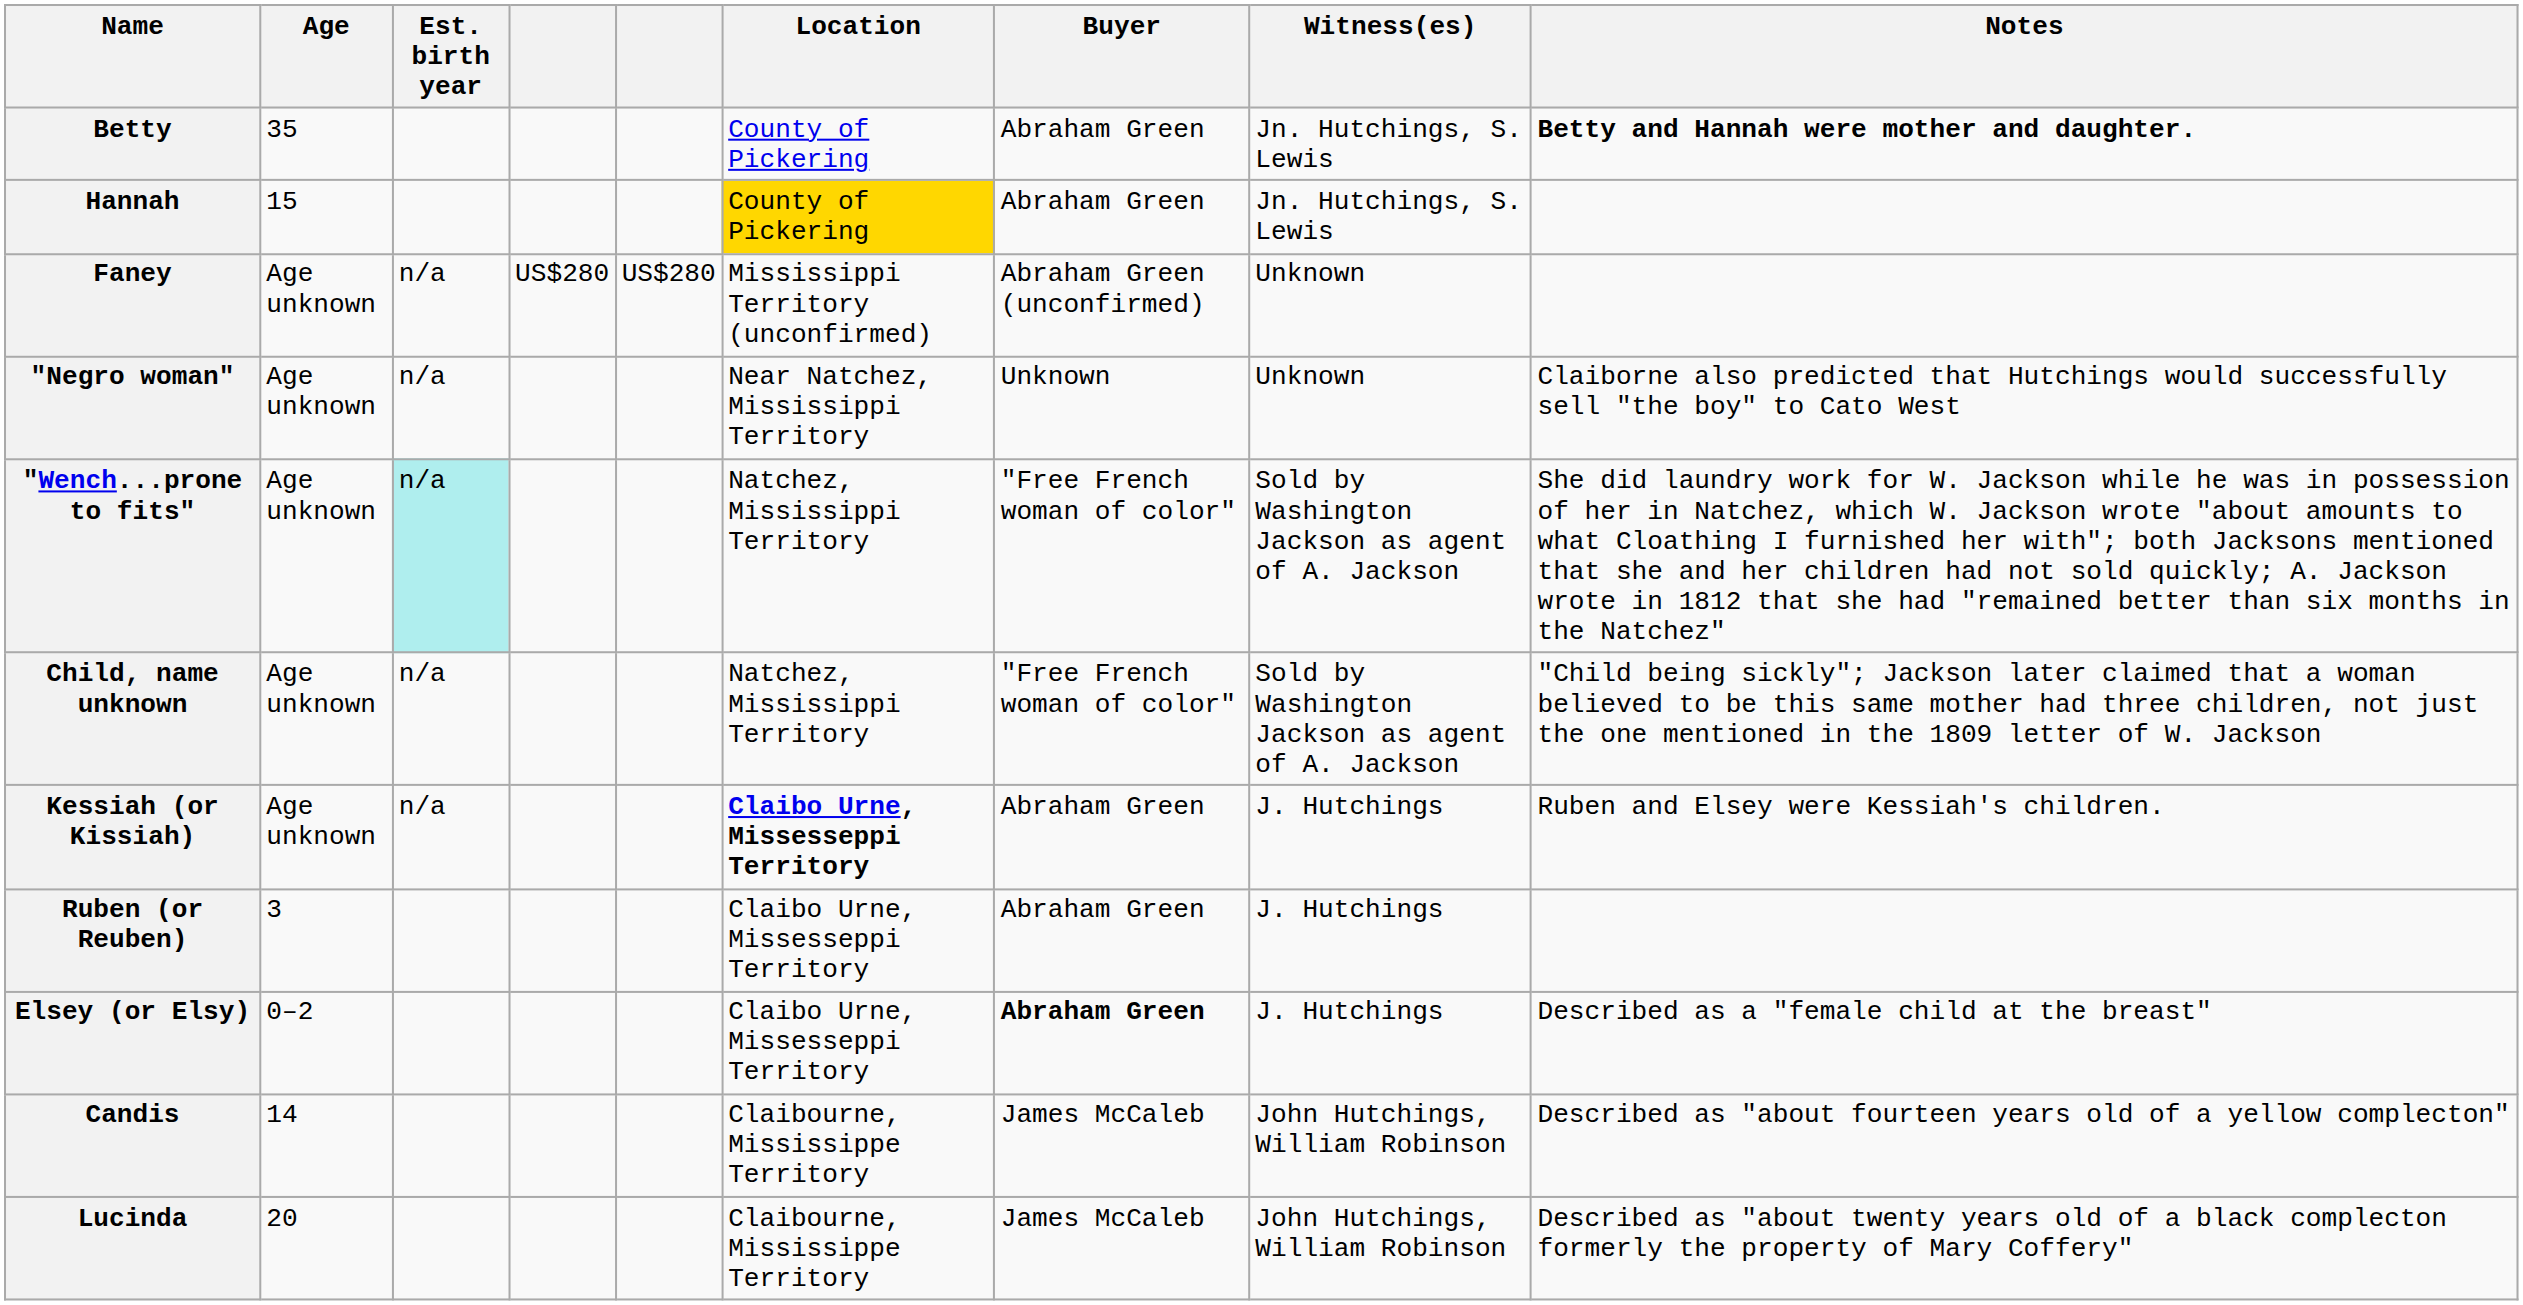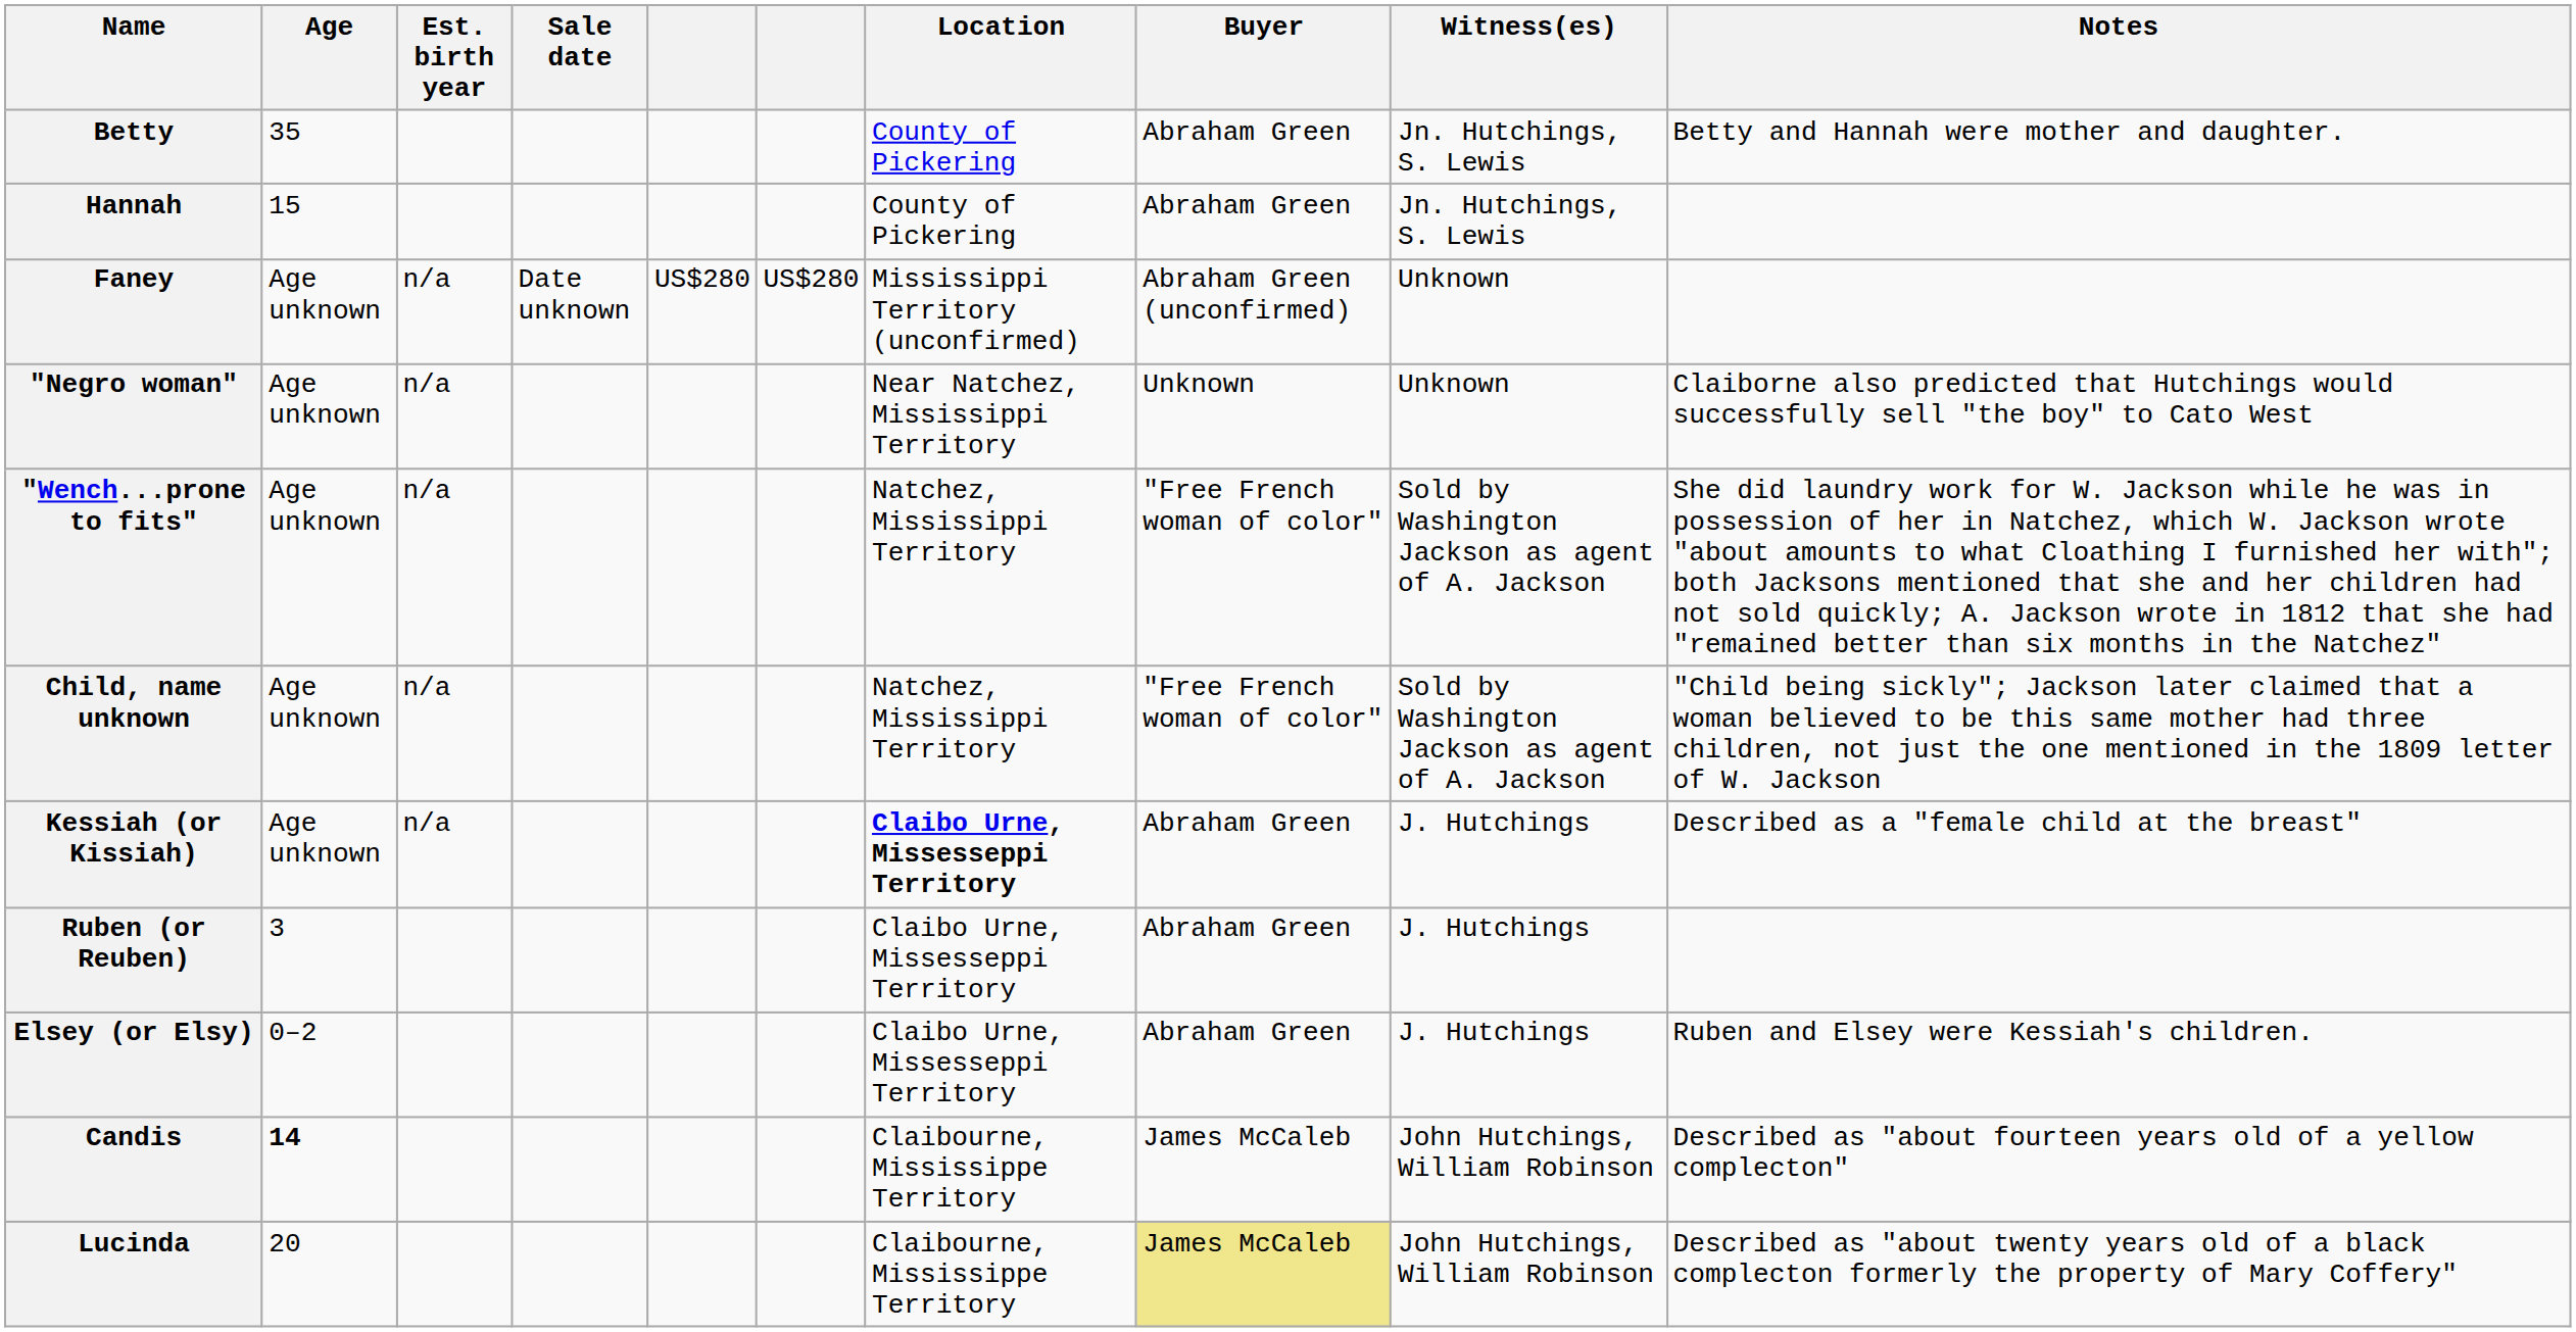 <table class="wikitable sortable">
 <tr valign="top">
 <th scope="col">Name</th>
 <th scope="col">Age</th>
 <th scope="col">Est. birth year</th>
+<th scope="col">Sale date</th>
 <th scope="col"></th>
 <th scope="col"></th>
 <th scope="col">Location</th>
 <th scope="col">Buyer</th>
 <th scope="col">Witness(es)</th>
 <th scope="col">Notes</th>
 </tr>
 <tr valign="top">
 <th scope="row">Betty</th>
 <td>35</td>
 <td></td>
 <td></td>
 <td></td>
+<td></td>
 <td><a href='#'>County of Pickering</a></td>
 <td>Abraham Green</td>
 <td>Jn. Hutchings, S. Lewis</td>
-<td><strong>Betty and Hannah were mother and daughter.</strong></td>
+<td>Betty and Hannah were mother and daughter.</td>
 </tr>
 <tr valign="top">
 <th scope="row">Hannah</th>
 <td>15</td>
 <td></td>
 <td></td>
 <td></td>
-<td style="background: gold;">County of Pickering</td>
+<td></td>
+<td>County of Pickering</td>
 <td>Abraham Green</td>
 <td>Jn. Hutchings, S. Lewis</td>
 <td></td>
 </tr>
 <tr valign="top">
 <th scope="row">Faney</th>
 <td>Age unknown</td>
 <td>n/a</td>
+<td>Date unknown</td>
 <td>US$280</td>
 <td>US$280</td>
 <td>Mississippi Territory (unconfirmed)</td>
 <td>Abraham Green (unconfirmed)</td>
 <td>Unknown</td>
 <td></td>
 </tr>
 <tr valign="top">
 <th scope="row">"Negro woman"</th>
 <td>Age unknown</td>
 <td>n/a</td>
 <td></td>
 <td></td>
+<td></td>
 <td>Near Natchez, Mississippi Territory</td>
 <td>Unknown</td>
 <td>Unknown</td>
 <td>Claiborne also predicted that Hutchings would successfully sell "the boy" to Cato West</td>
 </tr>
 <tr valign="top">
 <th scope="row">"<a href='#'>Wench</a>...prone to fits"</th>
 <td>Age unknown</td>
-<td style="background: paleturquoise;">n/a</td>
+<td>n/a</td>
+<td></td>
 <td></td>
 <td></td>
 <td>Natchez, Mississippi Territory</td>
 <td>"Free French woman of color"</td>
 <td>Sold by Washington Jackson as agent of A. Jackson</td>
 <td>She did laundry work for W. Jackson while he was in possession of her in Natchez, which W. Jackson wrote "about amounts to what Cloathing I furnished her with"; both Jacksons mentioned that she and her children had not sold quickly; A. Jackson wrote in 1812 that she had "remained better than six months in the Natchez"</td>
 </tr>
 <tr valign="top">
 <th scope="row">Child, name unknown</th>
 <td>Age unknown</td>
 <td>n/a</td>
 <td></td>
 <td></td>
+<td></td>
 <td>Natchez, Mississippi Territory</td>
 <td>"Free French woman of color"</td>
 <td>Sold by Washington Jackson as agent of A. Jackson</td>
 <td>"Child being sickly"; Jackson later claimed that a woman believed to be this same mother had three children, not just the one mentioned in the 1809 letter of W. Jackson</td>
 </tr>
 <tr valign="top">
 <th scope="row">Kessiah (or Kissiah)</th>
 <td>Age unknown</td>
 <td>n/a</td>
 <td></td>
 <td></td>
+<td></td>
 <td><strong><a href='#'>Claibo Urne</a>, Missesseppi Territory</strong></td>
 <td>Abraham Green</td>
 <td>J. Hutchings</td>
-<td>Ruben and Elsey were Kessiah's children. </td>
+<td>Described as a "female child at the breast"</td>
 </tr>
 <tr valign="top">
 <th scope="row">Ruben (or Reuben)</th>
 <td>3</td>
+<td></td>
 <td></td>
 <td></td>
 <td></td>
 <td>Claibo Urne, Missesseppi Territory</td>
 <td>Abraham Green</td>
 <td>J. Hutchings</td>
 <td></td>
 </tr>
 <tr valign="top">
 <th scope="row">Elsey (or Elsy)</th>
 <td>0–2</td>
 <td></td>
 <td></td>
 <td></td>
+<td></td>
 <td>Claibo Urne, Missesseppi Territory</td>
-<td><strong>Abraham Green</strong></td>
+<td>Abraham Green</td>
 <td>J. Hutchings</td>
-<td>Described as a "female child at the breast"</td>
+<td>Ruben and Elsey were Kessiah's children. </td>
 </tr>
 <tr valign="top">
 <th scope="row">Candis</th>
-<td>14</td>
+<td><strong>14</strong></td>
+<td></td>
 <td></td>
 <td></td>
 <td></td>
 <td>Claibourne, Mississippe Territory</td>
 <td>James McCaleb</td>
 <td>John Hutchings, William Robinson</td>
 <td>Described as "about fourteen years old of a yellow complecton" </td>
 </tr>
 <tr valign="top">
 <th scope="row">Lucinda</th>
 <td>20</td>
 <td></td>
 <td></td>
 <td></td>
+<td></td>
 <td>Claibourne, Mississippe Territory</td>
-<td>James McCaleb</td>
+<td style="background: khaki;">James McCaleb</td>
 <td>John Hutchings, William Robinson</td>
 <td>Described as "about twenty years old of a black complecton formerly the property of Mary Coffery"</td>
 </tr>
 </table>
